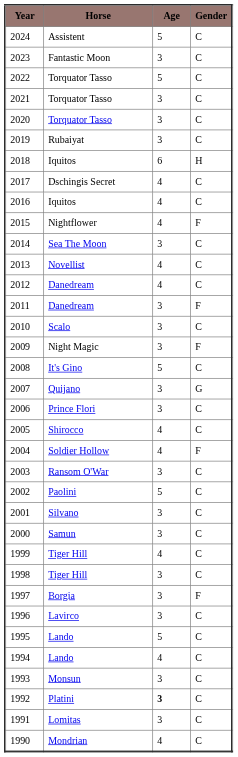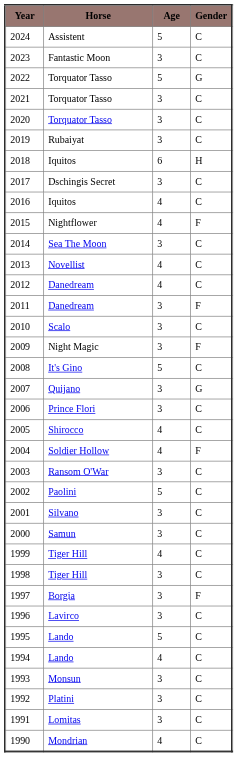 <table class = "sortable" | border="3" cellpadding="6" style="border-collapse: collapse; font-size:90%">
 <tr style="background:#987670; text-align:center;">
 <td style="width:42px;"><strong>Year</strong><br></td>
 <td style="width:145px;"><strong>Horse</strong><br></td>
 <td style="width:42px;"><strong>Age</strong></td>
 <td style="width:42px;"><strong>Gender</strong></td>
 </tr>
 <tr>
 <td>2024</td>
 <td>Assistent</td>
 <td>5</td>
 <td>C</td>
 </tr>
 <tr>
 <td>2023</td>
 <td>Fantastic Moon</td>
 <td>3</td>
 <td>C</td>
 </tr>
 <tr>
 <td>2022</td>
 <td>Torquator Tasso</td>
 <td>5</td>
-<td>C</td>
+<td>G</td>
 </tr>
 <tr>
 <td>2021</td>
 <td>Torquator Tasso</td>
 <td>3</td>
 <td>C</td>
 </tr>
 <tr>
 <td>2020</td>
 <td><a href='#'>Torquator Tasso</a></td>
 <td>3</td>
 <td>C</td>
 </tr>
 <tr>
 <td>2019</td>
 <td>Rubaiyat</td>
 <td>3</td>
 <td>C</td>
 </tr>
 <tr>
 <td>2018</td>
 <td>Iquitos</td>
 <td>6</td>
 <td>H</td>
 </tr>
 <tr>
 <td>2017</td>
 <td>Dschingis Secret</td>
-<td>4</td>
+<td>3</td>
 <td>C</td>
 </tr>
 <tr>
 <td>2016</td>
 <td>Iquitos</td>
 <td>4</td>
 <td>C</td>
 </tr>
 <tr>
 <td>2015</td>
 <td>Nightflower</td>
 <td>4</td>
 <td>F</td>
 </tr>
 <tr>
 <td>2014</td>
 <td><a href='#'>Sea The Moon</a></td>
 <td>3</td>
 <td>C</td>
 </tr>
 <tr>
 <td>2013</td>
 <td><a href='#'>Novellist</a></td>
 <td>4</td>
 <td>C</td>
 </tr>
 <tr>
 <td>2012</td>
 <td><a href='#'>Danedream</a></td>
 <td>4</td>
 <td>C</td>
 </tr>
 <tr>
 <td>2011</td>
 <td><a href='#'>Danedream</a></td>
 <td>3</td>
 <td>F</td>
 </tr>
 <tr>
 <td>2010</td>
 <td><a href='#'>Scalo</a></td>
 <td>3</td>
 <td>C</td>
 </tr>
 <tr>
 <td>2009</td>
 <td>Night Magic</td>
 <td>3</td>
 <td>F</td>
 </tr>
 <tr>
 <td>2008</td>
 <td><a href='#'>It's Gino</a></td>
 <td>5</td>
 <td>C</td>
 </tr>
 <tr>
 <td>2007</td>
 <td><a href='#'>Quijano</a></td>
 <td>3</td>
 <td>G</td>
 </tr>
 <tr>
 <td>2006</td>
 <td><a href='#'>Prince Flori</a></td>
 <td>3</td>
 <td>C</td>
 </tr>
 <tr>
 <td>2005</td>
 <td><a href='#'>Shirocco</a></td>
 <td>4</td>
 <td>C</td>
 </tr>
 <tr>
 <td>2004</td>
 <td><a href='#'>Soldier Hollow</a></td>
 <td>4</td>
 <td>F</td>
 </tr>
 <tr>
 <td>2003</td>
 <td><a href='#'>Ransom O'War</a></td>
 <td>3</td>
 <td>C</td>
 </tr>
 <tr>
 <td>2002</td>
 <td><a href='#'>Paolini</a></td>
 <td>5</td>
 <td>C</td>
 </tr>
 <tr>
 <td>2001</td>
 <td><a href='#'>Silvano</a></td>
 <td>3</td>
 <td>C</td>
 </tr>
 <tr>
 <td>2000</td>
 <td><a href='#'>Samun</a></td>
 <td>3</td>
 <td>C</td>
 </tr>
 <tr>
 <td>1999</td>
 <td><a href='#'>Tiger Hill</a></td>
 <td>4</td>
 <td>C</td>
 </tr>
 <tr>
 <td>1998</td>
 <td><a href='#'>Tiger Hill</a></td>
 <td>3</td>
 <td>C</td>
 </tr>
 <tr>
 <td>1997</td>
 <td><a href='#'>Borgia</a></td>
 <td>3</td>
 <td>F</td>
 </tr>
 <tr>
 <td>1996</td>
 <td><a href='#'>Lavirco</a></td>
 <td>3</td>
 <td>C</td>
 </tr>
 <tr>
 <td>1995</td>
 <td><a href='#'>Lando</a></td>
 <td>5</td>
 <td>C</td>
 </tr>
 <tr>
 <td>1994</td>
 <td><a href='#'>Lando</a></td>
 <td>4</td>
 <td>C</td>
 </tr>
 <tr>
 <td>1993</td>
 <td><a href='#'>Monsun</a></td>
 <td>3</td>
 <td>C</td>
 </tr>
 <tr>
 <td>1992</td>
 <td><a href='#'>Platini</a></td>
-<td><strong>3</strong></td>
+<td>3</td>
 <td>C</td>
 </tr>
 <tr>
 <td>1991</td>
 <td><a href='#'>Lomitas</a></td>
 <td>3</td>
 <td>C</td>
 </tr>
 <tr>
 <td>1990</td>
 <td><a href='#'>Mondrian</a></td>
 <td>4</td>
 <td>C</td>
 </tr>
 </table>
